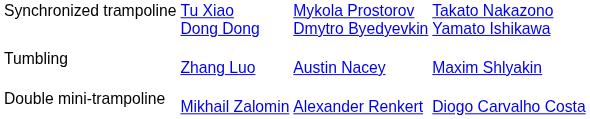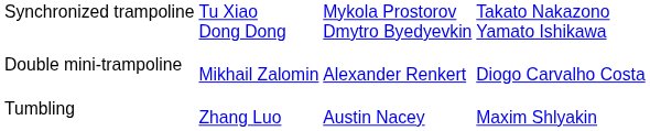 <table>
 <tr>
 <td>Synchronized trampoline<br></td>
 <td><br><a href='#'>Tu Xiao</a><br><a href='#'>Dong Dong</a></td>
 <td><br><a href='#'>Mykola Prostorov</a><br><a href='#'>Dmytro Byedyevkin</a></td>
 <td><br><a href='#'>Takato Nakazono</a><br><a href='#'>Yamato Ishikawa</a></td>
 </tr>
 <tr>
+<td>Double mini-trampoline<br></td>
+<td><br><a href='#'>Mikhail Zalomin</a></td>
+<td><br><a href='#'>Alexander Renkert</a></td>
+<td><br><a href='#'>Diogo Carvalho Costa</a></td>
+</tr>
+<tr>
 <td>Tumbling<br></td>
 <td><br><a href='#'>Zhang Luo</a></td>
 <td><br><a href='#'>Austin Nacey</a></td>
 <td><br><a href='#'>Maxim Shlyakin</a></td>
 </tr>
-<tr>
-<td>Double mini-trampoline<br></td>
-<td><br><a href='#'>Mikhail Zalomin</a></td>
-<td><br><a href='#'>Alexander Renkert</a></td>
-<td><br><a href='#'>Diogo Carvalho Costa</a></td>
-</tr>
 </table>
